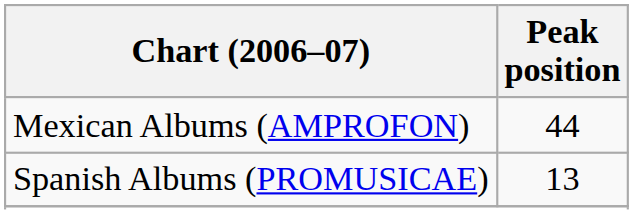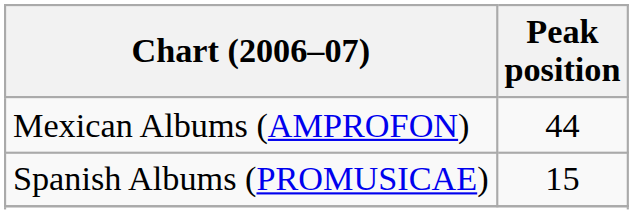 <table class="wikitable sortable">
 <tr>
 <th>Chart (2006–07)</th>
 <th>Peak<br>position</th>
 </tr>
 <tr>
 <td>Mexican Albums (<a href='#'>AMPROFON</a>)</td>
 <td align="center">44</td>
 </tr>
 <tr>
 <td>Spanish Albums (<a href='#'>PROMUSICAE</a>)</td>
-<td align="center">13</td>
+<td align="center">15</td>
 </tr>
 <tr>
 </tr>
 <tr>
 </tr>
 <tr>
 </tr>
 <tr>
 </tr>
 <tr>
 </tr>
 </table>
